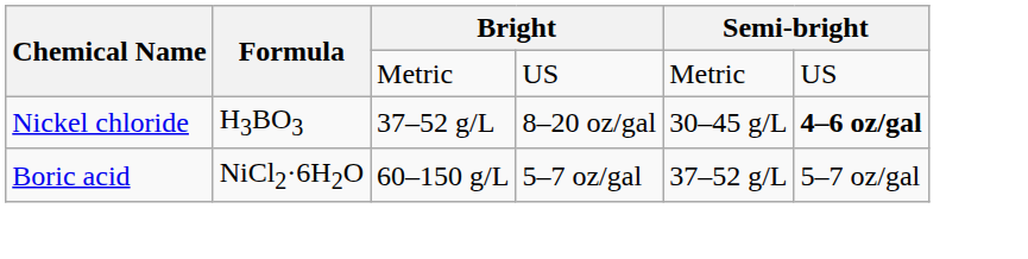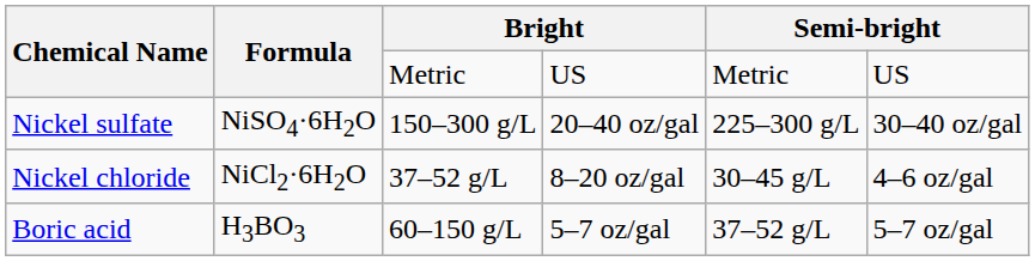 <table class="wikitable">
 <tr>
 <th rowspan="2">Chemical Name</th>
 <th rowspan="2">Formula</th>
 <th colspan="2">Bright</th>
 <th colspan="2">Semi-bright</th>
 </tr>
 <tr>
 <td>Metric</td>
 <td>US</td>
 <td>Metric</td>
 <td>US</td>
 </tr>
 <tr>
+<td><a href='#'>Nickel sulfate</a></td>
+<td>NiSO<sub>4</sub>·6H<sub>2</sub>O</td>
+<td>150–300 g/L</td>
+<td>20–40 oz/gal</td>
+<td>225–300 g/L</td>
+<td>30–40 oz/gal</td>
+</tr>
+<tr>
 <td><a href='#'>Nickel chloride</a></td>
-<td>H<sub>3</sub>BO<sub>3</sub></td>
+<td>NiCl<sub>2</sub>·6H<sub>2</sub>O</td>
 <td>37–52 g/L</td>
 <td>8–20 oz/gal</td>
 <td>30–45 g/L</td>
-<td><strong>4–6 oz/gal</strong></td>
+<td>4–6 oz/gal</td>
 </tr>
 <tr>
 <td><a href='#'>Boric acid</a></td>
-<td>NiCl<sub>2</sub>·6H<sub>2</sub>O</td>
+<td>H<sub>3</sub>BO<sub>3</sub></td>
 <td>60–150 g/L</td>
 <td>5–7 oz/gal</td>
 <td>37–52 g/L</td>
 <td>5–7 oz/gal</td>
 </tr>
 </table>
